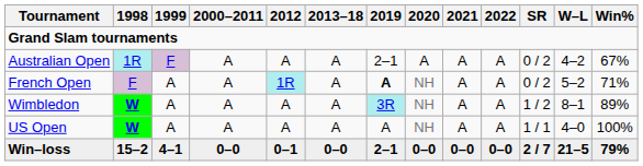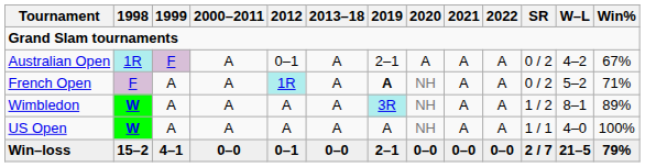 <table class="wikitable nowrap" style=font-size:85%;text-align:center>
 <tr>
 <th>Tournament</th>
 <th>1998</th>
 <th>1999</th>
 <th>2000–2011</th>
 <th>2012</th>
 <th>2013–18</th>
 <th>2019</th>
 <th>2020</th>
 <th>2021</th>
 <th>2022</th>
 <th>SR</th>
 <th>W–L</th>
 <th>Win%</th>
 </tr>
 <tr>
 <td colspan="13" align="left"><strong>Grand Slam tournaments</strong></td>
 </tr>
 <tr>
 <td align=left><a href='#'>Australian Open</a></td>
 <td bgcolor=afeeee><a href='#'>1R</a></td>
 <td bgcolor=thistle><a href='#'>F</a></td>
 <td>A</td>
-<td>A</td>
+<td>0–1</td>
 <td>A</td>
 <td>2–1</td>
 <td>A</td>
 <td>A</td>
 <td>A</td>
 <td>0 / 2</td>
 <td>4–2</td>
 <td>67%</td>
 </tr>
 <tr>
 <td align=left><a href='#'>French Open</a></td>
 <td bgcolor=thistle><a href='#'>F</a></td>
 <td>A</td>
 <td>A</td>
 <td bgcolor=afeeee><a href='#'>1R</a></td>
 <td>A</td>
 <td><strong>A</strong></td>
 <td style=color:#767676>NH</td>
 <td>A</td>
 <td>A</td>
 <td>0 / 2</td>
 <td>5–2</td>
 <td>71%</td>
 </tr>
 <tr>
 <td align=left><a href='#'>Wimbledon</a></td>
 <td bgcolor=lime><a href='#'><strong>W</strong></a></td>
 <td>A</td>
 <td>A</td>
 <td>A</td>
 <td>A</td>
 <td bgcolor=afeeee><a href='#'>3R</a></td>
 <td style=color:#767676>NH</td>
 <td>A</td>
 <td>A</td>
 <td>1 / 2</td>
 <td>8–1</td>
 <td>89%</td>
 </tr>
 <tr>
 <td align=left><a href='#'>US Open</a></td>
 <td bgcolor=lime><a href='#'><strong>W</strong></a></td>
 <td>A</td>
 <td>A</td>
 <td>A</td>
 <td>A</td>
 <td>A</td>
 <td style=color:#767676>NH</td>
 <td>A</td>
 <td>A</td>
 <td>1 / 1</td>
 <td>4–0</td>
 <td>100%</td>
 </tr>
 <tr style="font-weight:bold; background:#efefef;">
 <td style=text-align:left>Win–loss</td>
 <td>15–2</td>
 <td>4–1</td>
 <td>0–0</td>
 <td>0–1</td>
 <td>0–0</td>
 <td>2–1</td>
 <td>0–0</td>
 <td>0–0</td>
 <td>0–0</td>
 <td>2 / 7</td>
 <td>21–5</td>
 <td>79%</td>
 </tr>
 </table>
